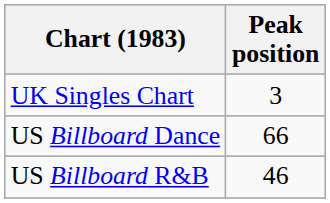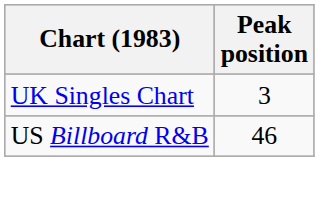 <table class="wikitable sortable">
 <tr>
 <th>Chart (1983)</th>
 <th>Peak<br>position</th>
 </tr>
 <tr>
 <td><a href='#'>UK Singles Chart</a></td>
 <td align="center">3</td>
 </tr>
 <tr>
-<td>US <a href='#'><em>Billboard</em> Dance</a></td>
-<td align="center">66</td>
-</tr>
-<tr>
 <td>US <a href='#'><em>Billboard</em> R&B</a></td>
 <td align="center">46</td>
 </tr>
 </table>
